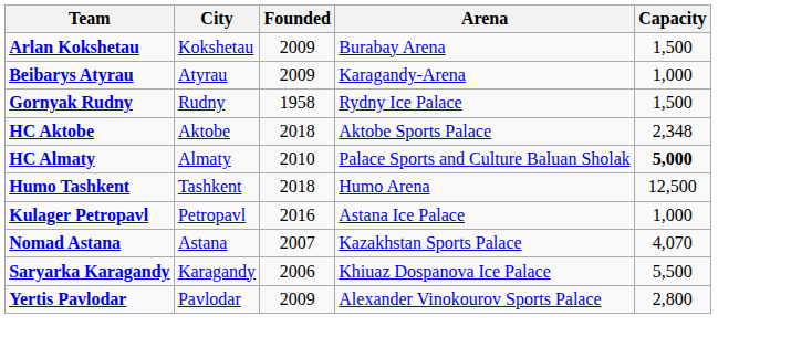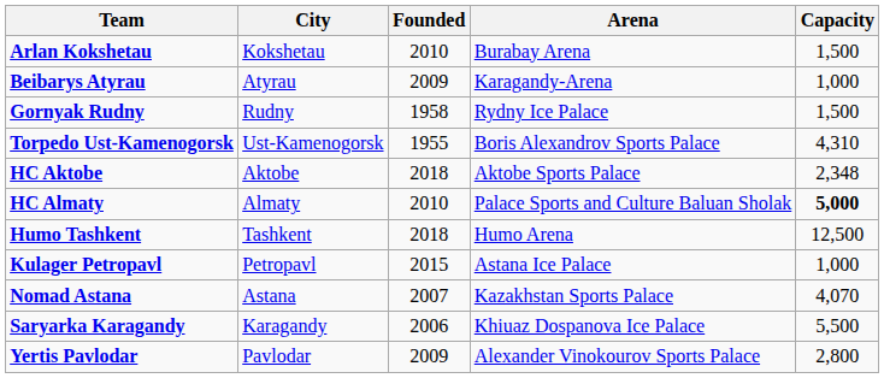 <table class="wikitable" style="text-align:left">
 <tr>
 <th>Team</th>
 <th>City</th>
 <th>Founded</th>
 <th>Arena</th>
 <th>Capacity</th>
 </tr>
 <tr>
 <td><strong><a href='#'>Arlan Kokshetau</a></strong></td>
 <td><a href='#'>Kokshetau</a></td>
-<td align=center>2009</td>
+<td align=center>2010</td>
 <td><a href='#'>Burabay Arena</a></td>
 <td align=center>1,500</td>
 </tr>
 <tr>
 <td><strong><a href='#'>Beibarys Atyrau</a></strong></td>
 <td><a href='#'>Atyrau</a></td>
 <td align=center>2009</td>
 <td><a href='#'>Karagandy-Arena</a></td>
 <td align=center>1,000</td>
 </tr>
 <tr>
 <td><strong><a href='#'>Gornyak Rudny</a></strong></td>
 <td><a href='#'>Rudny</a></td>
 <td align=center>1958</td>
 <td><a href='#'>Rydny Ice Palace</a></td>
 <td align=center>1,500</td>
+</tr>
+<tr>
+<td><strong><a href='#'>Torpedo Ust-Kamenogorsk</a></strong></td>
+<td><a href='#'>Ust-Kamenogorsk</a></td>
+<td align=center>1955</td>
+<td><a href='#'>Boris Alexandrov Sports Palace</a></td>
+<td align=center>4,310</td>
 </tr>
 <tr>
 <td><strong> <a href='#'>HC Aktobe</a></strong></td>
 <td><a href='#'>Aktobe</a></td>
 <td align=center>2018</td>
 <td><a href='#'>Aktobe Sports Palace</a></td>
 <td align=center>2,348</td>
 </tr>
 <tr>
 <td><strong> <a href='#'>HC Almaty</a></strong></td>
 <td><a href='#'>Almaty</a></td>
 <td align=center>2010</td>
 <td><a href='#'>Palace Sports and Culture Baluan Sholak</a></td>
 <td align=center><strong>5,000</strong></td>
 </tr>
 <tr>
 <td><strong><a href='#'>Humo Tashkent</a></strong></td>
 <td><a href='#'>Tashkent</a></td>
 <td align="center">2018</td>
 <td><a href='#'>Humo Arena</a></td>
 <td align="center">12,500</td>
 </tr>
 <tr>
 <td><strong><a href='#'>Kulager Petropavl</a></strong></td>
 <td><a href='#'>Petropavl</a></td>
-<td align=center>2016</td>
+<td align=center>2015</td>
 <td><a href='#'>Astana Ice Palace</a></td>
 <td align=center>1,000</td>
 </tr>
 <tr>
 <td><strong><a href='#'>Nomad Astana</a></strong></td>
 <td><a href='#'>Astana</a></td>
 <td align=center>2007</td>
 <td><a href='#'>Kazakhstan Sports Palace</a></td>
 <td align=center>4,070</td>
 </tr>
 <tr>
 <td><strong><a href='#'>Saryarka Karagandy</a></strong></td>
 <td><a href='#'>Karagandy</a></td>
 <td align=center>2006</td>
 <td><a href='#'>Khiuaz Dospanova Ice Palace</a></td>
 <td align=center>5,500</td>
 </tr>
 <tr>
 <td><strong><a href='#'>Yertis Pavlodar</a></strong></td>
 <td><a href='#'>Pavlodar</a></td>
 <td align=center>2009</td>
 <td><a href='#'>Alexander Vinokourov Sports Palace</a></td>
 <td align=center>2,800</td>
 </tr>
 </table>
